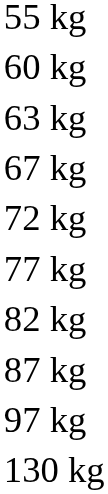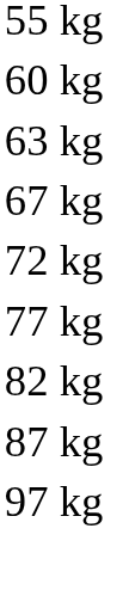 <table>
 <tr>
 <td>55 kg<br></td>
 <td></td>
 <td></td>
 <td></td>
 </tr>
 <tr>
 <td rowspan=2>60 kg<br></td>
 <td rowspan=2></td>
 <td rowspan=2></td>
 <td></td>
 </tr>
 <tr>
 <td></td>
 </tr>
 <tr>
 <td rowspan=2>63 kg<br></td>
 <td rowspan=2></td>
 <td rowspan=2></td>
 <td></td>
 </tr>
 <tr>
 <td></td>
 </tr>
 <tr>
 <td rowspan=2>67 kg<br></td>
 <td rowspan=2></td>
 <td rowspan=2></td>
 <td></td>
 </tr>
 <tr>
 <td></td>
 </tr>
 <tr>
 <td rowspan=2>72 kg<br></td>
 <td rowspan=2></td>
 <td rowspan=2></td>
 <td></td>
 </tr>
 <tr>
 <td></td>
 </tr>
 <tr>
 <td rowspan=2>77 kg<br></td>
 <td rowspan=2></td>
 <td rowspan=2></td>
 <td></td>
 </tr>
 <tr>
 <td></td>
 </tr>
 <tr>
 <td>82 kg<br></td>
 <td></td>
 <td></td>
 <td></td>
 </tr>
 <tr>
 <td rowspan=2>87 kg<br></td>
 <td rowspan=2></td>
 <td rowspan=2></td>
 <td></td>
 </tr>
 <tr>
 <td></td>
 </tr>
 <tr>
 <td rowspan=2>97 kg<br></td>
 <td rowspan=2></td>
 <td rowspan=2></td>
 <td></td>
 </tr>
 <tr>
 <td></td>
 </tr>
-<tr>
-<td>130 kg<br></td>
-<td></td>
-<td></td>
-<td></td>
-</tr>
 </table>
